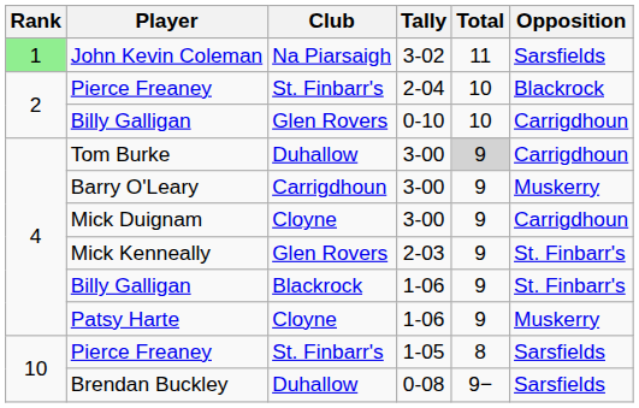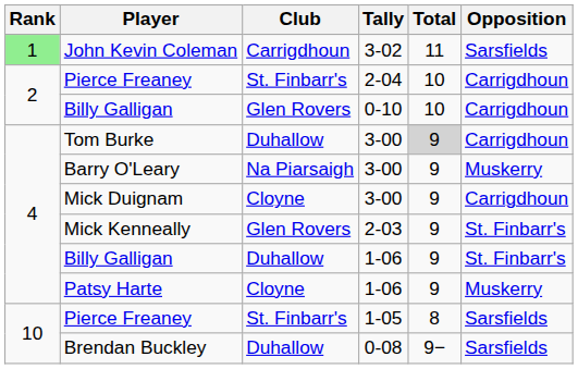 <table class="wikitable">
 <tr>
 <th>Rank</th>
 <th>Player</th>
 <th>Club</th>
 <th>Tally</th>
 <th>Total</th>
 <th>Opposition</th>
 </tr>
 <tr>
 <td rowspan="1" style="background: lightgreen; text-align:center;">1</td>
 <td><a href='#'>John Kevin Coleman</a></td>
-<td><a href='#'>Na Piarsaigh</a></td>
+<td><a href='#'>Carrigdhoun</a></td>
 <td align=center>3-02</td>
 <td align=center>11</td>
 <td><a href='#'>Sarsfields</a></td>
 </tr>
 <tr>
 <td rowspan="2" style="text-align:center;">2</td>
 <td><a href='#'>Pierce Freaney</a></td>
 <td><a href='#'>St. Finbarr's</a></td>
 <td align=center>2-04</td>
 <td align=center>10</td>
-<td><a href='#'>Blackrock</a></td>
+<td><a href='#'>Carrigdhoun</a></td>
 </tr>
 <tr>
 <td><a href='#'>Billy Galligan</a></td>
 <td><a href='#'>Glen Rovers</a></td>
 <td align=center>0-10</td>
 <td align=center>10</td>
 <td><a href='#'>Carrigdhoun</a></td>
 </tr>
 <tr>
 <td rowspan="6" style="text-align:center;">4</td>
 <td>Tom Burke</td>
 <td><a href='#'>Duhallow</a></td>
 <td align=center>3-00</td>
 <td align=center style="background: lightgrey;">9</td>
 <td><a href='#'>Carrigdhoun</a></td>
 </tr>
 <tr>
 <td>Barry O'Leary</td>
-<td><a href='#'>Carrigdhoun</a></td>
+<td><a href='#'>Na Piarsaigh</a></td>
 <td align=center>3-00</td>
 <td align=center>9</td>
 <td><a href='#'>Muskerry</a></td>
 </tr>
 <tr>
 <td>Mick Duignam</td>
 <td><a href='#'>Cloyne</a></td>
 <td align=center>3-00</td>
 <td align=center>9</td>
 <td><a href='#'>Carrigdhoun</a></td>
 </tr>
 <tr>
 <td>Mick Kenneally</td>
 <td><a href='#'>Glen Rovers</a></td>
 <td align=center>2-03</td>
 <td align=center>9</td>
 <td><a href='#'>St. Finbarr's</a></td>
 </tr>
 <tr>
 <td><a href='#'>Billy Galligan</a></td>
-<td><a href='#'>Blackrock</a></td>
+<td><a href='#'>Duhallow</a></td>
 <td align=center>1-06</td>
 <td align=center>9</td>
 <td><a href='#'>St. Finbarr's</a></td>
 </tr>
 <tr>
 <td><a href='#'>Patsy Harte</a></td>
 <td><a href='#'>Cloyne</a></td>
 <td align=center>1-06</td>
 <td align=center>9</td>
 <td><a href='#'>Muskerry</a></td>
 </tr>
 <tr>
 <td rowspan="2" style="text-align:center;">10</td>
 <td><a href='#'>Pierce Freaney</a></td>
 <td><a href='#'>St. Finbarr's</a></td>
 <td align=center>1-05</td>
 <td align=center>8</td>
 <td><a href='#'>Sarsfields</a></td>
 </tr>
 <tr>
 <td>Brendan Buckley</td>
 <td><a href='#'>Duhallow</a></td>
 <td align=center>0-08</td>
 <td align=center>9−</td>
 <td><a href='#'>Sarsfields</a></td>
 </tr>
 </table>
